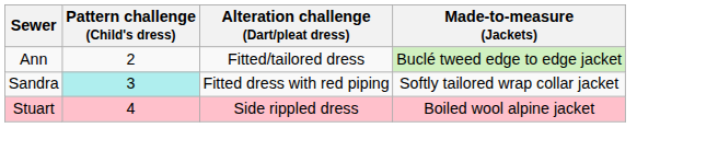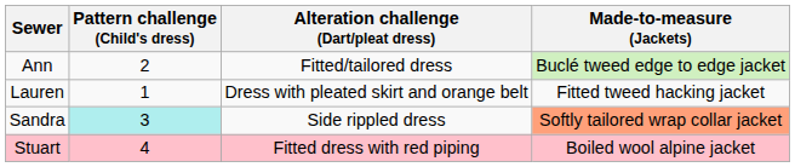 <table class="wikitable" style="text-align:center;">
 <tr>
 <th>Sewer</th>
 <th>Pattern challenge<br><small>(Child's dress)</small></th>
 <th>Alteration challenge<br><small>(Dart/pleat dress)</small></th>
 <th>Made-to-measure<br><small>(Jackets)</small></th>
 </tr>
 <tr>
 <td>Ann</td>
 <td>2</td>
 <td>Fitted/tailored dress</td>
 <td style="background:#d0f0c0">Buclé tweed edge to edge jacket</td>
 </tr>
 <tr>
+<td>Lauren</td>
+<td>1</td>
+<td>Dress with pleated skirt and orange belt</td>
+<td>Fitted tweed hacking jacket</td>
+</tr>
+<tr>
 <td>Sandra</td>
 <td style="background: paleturquoise;">3</td>
-<td>Fitted dress with red piping</td>
-<td>Softly tailored wrap collar jacket</td>
+<td>Side rippled dress</td>
+<td style="background: lightsalmon;">Softly tailored wrap collar jacket</td>
 </tr>
 <tr style="background:Pink">
 <td>Stuart</td>
 <td>4</td>
-<td>Side rippled dress</td>
+<td>Fitted dress with red piping</td>
 <td>Boiled wool alpine jacket</td>
 </tr>
 </table>
